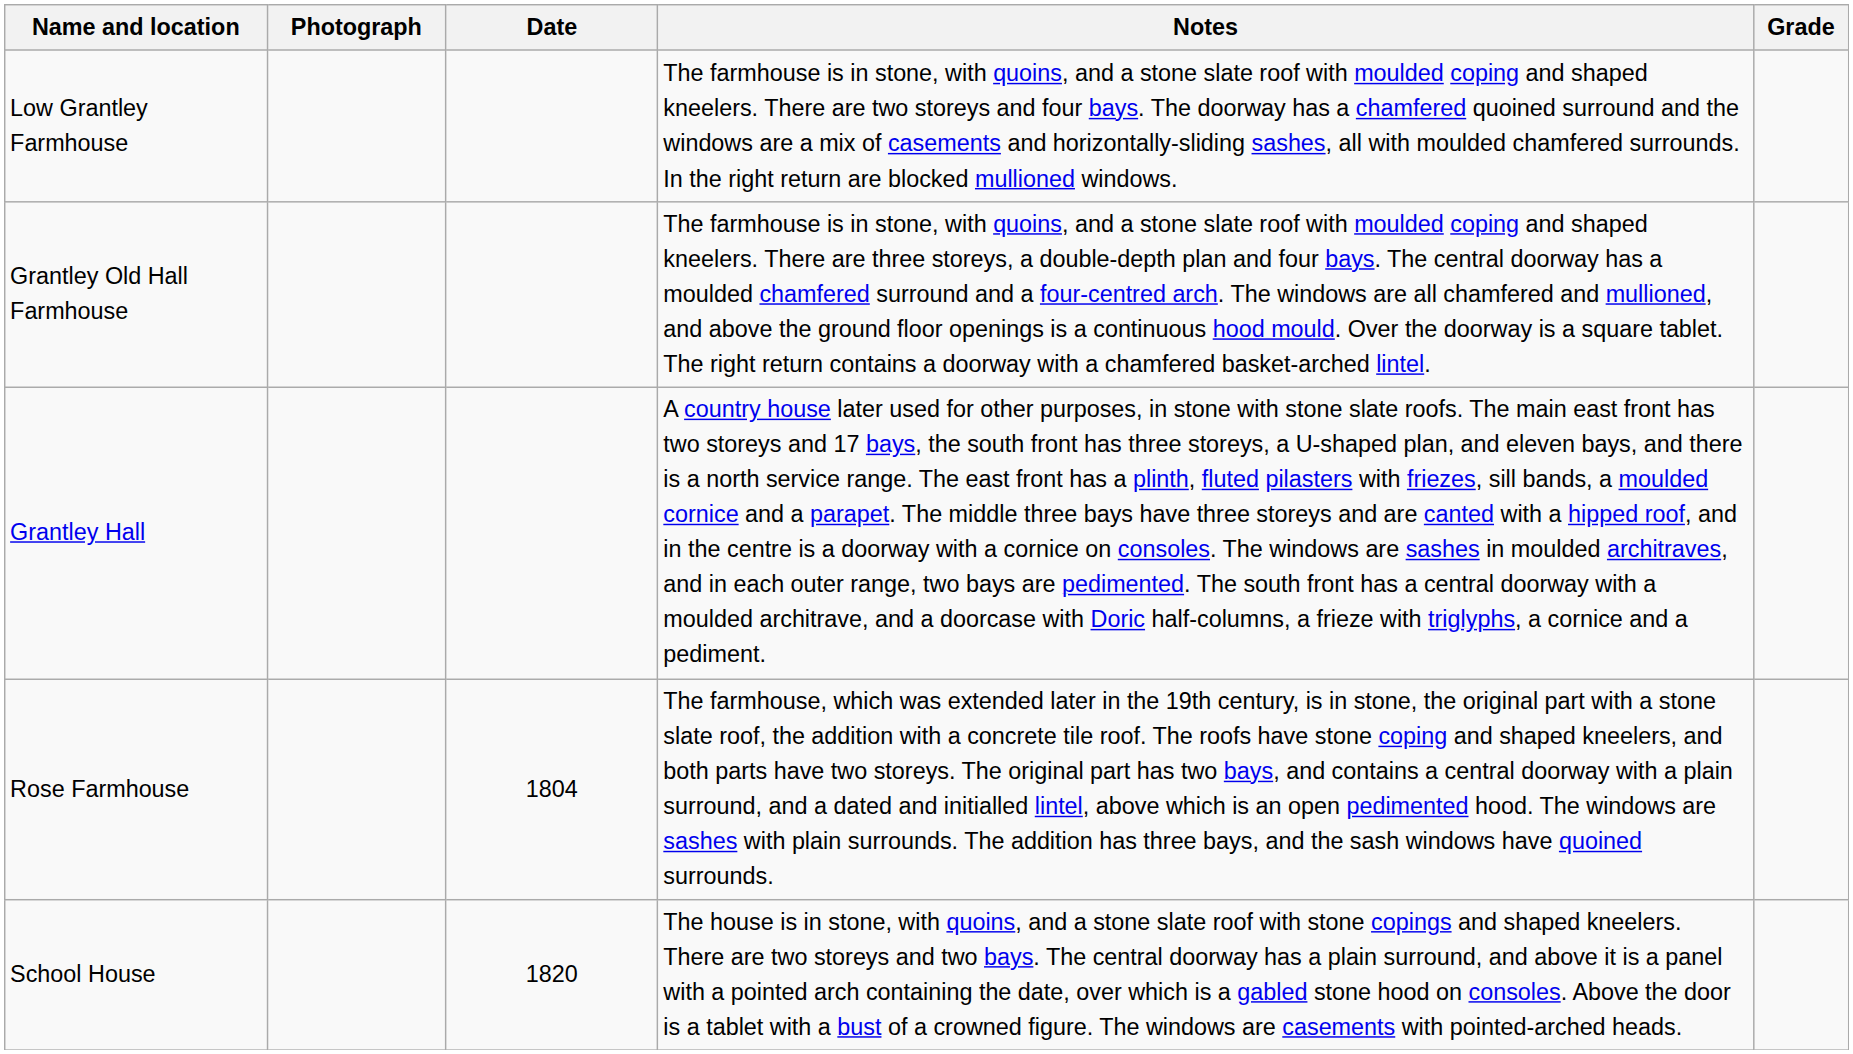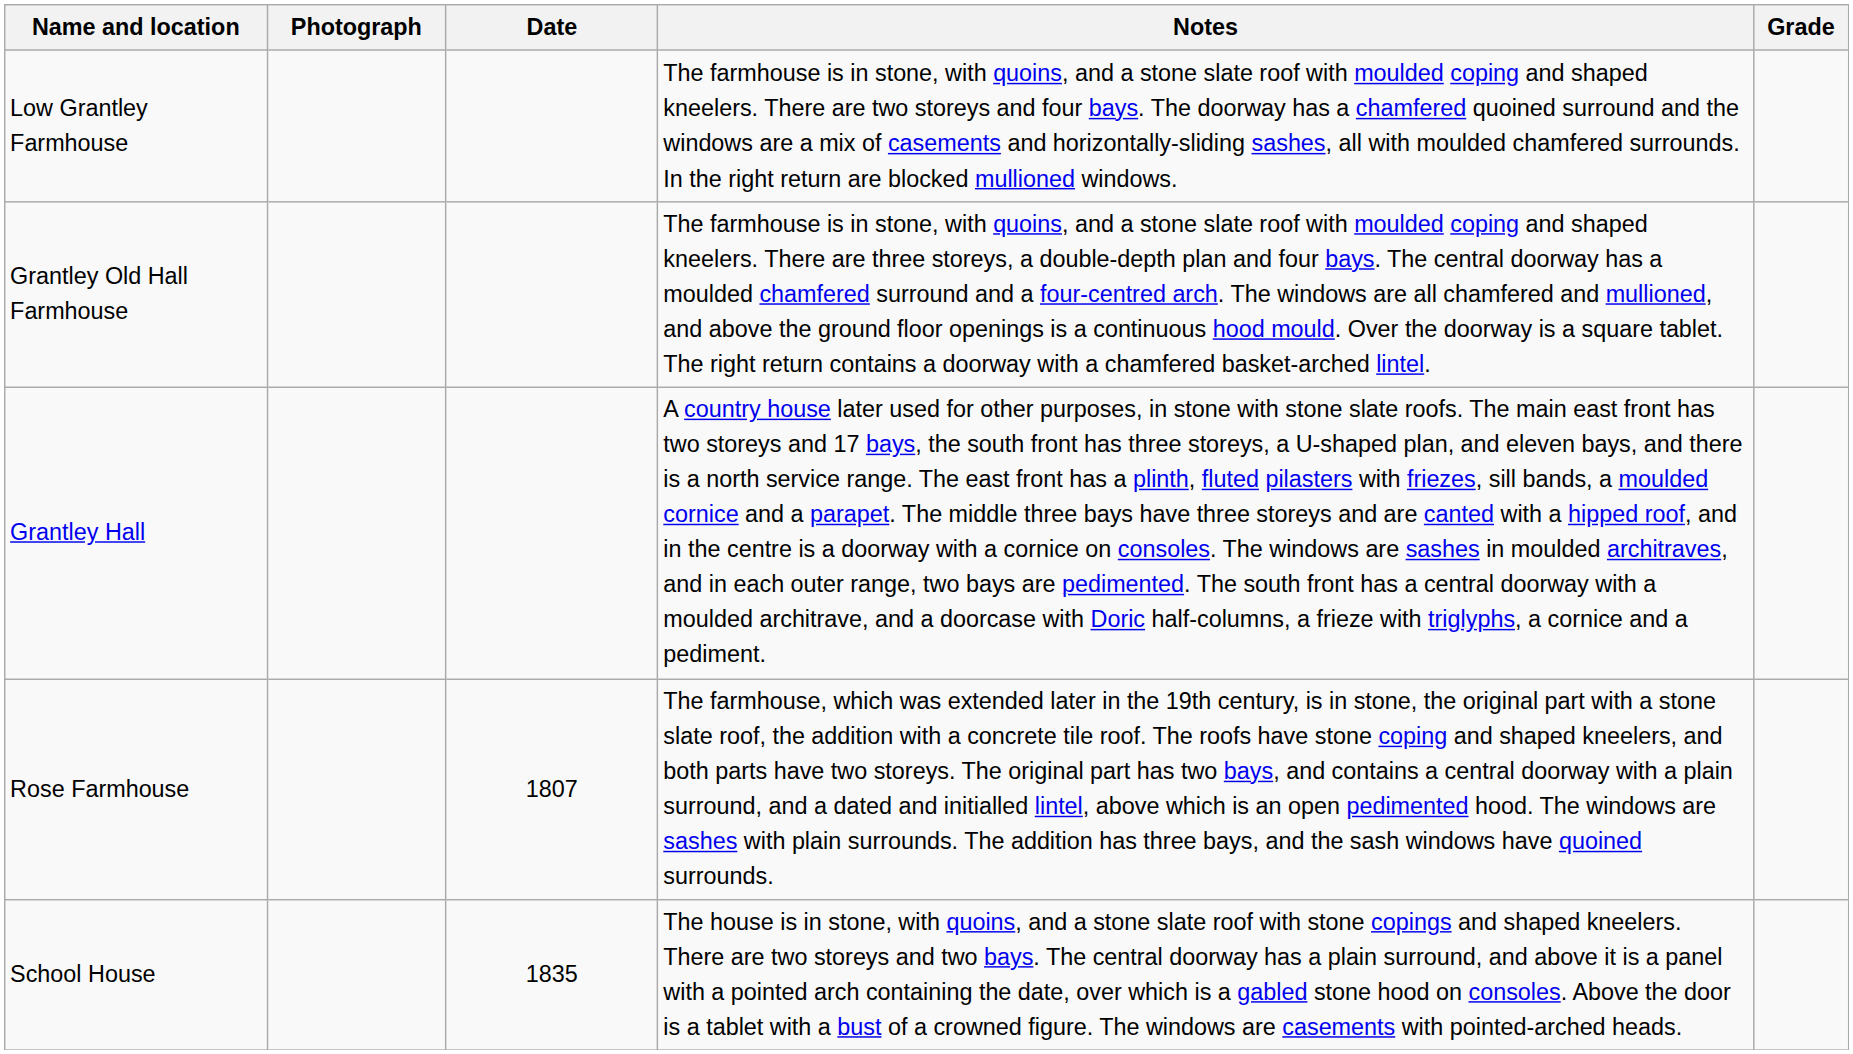 <table class="wikitable sortable plainrowheaders" style="width:100%; border:0px; text-align:left; line-height:150%">
 <tr>
 <th scope="col"  style="width:150px">Name and location</th>
 <th scope="col"  style="width:100px" class="unsortable">Photograph</th>
 <th scope="col"  style="width:120px">Date</th>
 <th scope="col"  style="width:650px" class="unsortable">Notes</th>
 <th scope="col"  style="width:50px">Grade</th>
 </tr>
 <tr>
 <td>Low Grantley Farmhouse<br><small></small></td>
 <td></td>
 <td align="center"></td>
 <td>The farmhouse is in stone, with <a href='#'>quoins</a>, and a stone slate roof with <a href='#'>moulded</a> <a href='#'>coping</a> and shaped kneelers.  There are two storeys and four <a href='#'>bays</a>.  The doorway has a <a href='#'>chamfered</a> quoined surround and the windows are a mix of <a href='#'>casements</a> and horizontally-sliding <a href='#'>sashes</a>, all with moulded chamfered surrounds.  In the right return are blocked <a href='#'>mullioned</a> windows.</td>
 <td align="center" ></td>
 </tr>
 <tr>
 <td>Grantley Old Hall Farmhouse<br><small></small></td>
 <td></td>
 <td align="center"></td>
 <td>The farmhouse is in stone, with <a href='#'>quoins</a>, and a stone slate roof with <a href='#'>moulded</a> <a href='#'>coping</a> and shaped kneelers.  There are three storeys, a double-depth plan and four <a href='#'>bays</a>.  The central doorway has a moulded <a href='#'>chamfered</a> surround and a <a href='#'>four-centred arch</a>.  The windows are all chamfered and <a href='#'>mullioned</a>, and above the ground floor openings is a continuous <a href='#'>hood mould</a>.  Over the doorway is a square tablet.  The right return contains a doorway with a chamfered basket-arched <a href='#'>lintel</a>.</td>
 <td align="center" ></td>
 </tr>
 <tr>
 <td><a href='#'>Grantley Hall</a><br><small></small></td>
 <td></td>
 <td align="center"></td>
 <td>A <a href='#'>country house</a> later used for other purposes, in stone with stone slate roofs.  The main east front has two storeys and 17 <a href='#'>bays</a>, the south front has three storeys, a U-shaped plan, and eleven bays, and there is a north service range.  The east front has a <a href='#'>plinth</a>, <a href='#'>fluted</a> <a href='#'>pilasters</a> with <a href='#'>friezes</a>, sill bands, a <a href='#'>moulded</a> <a href='#'>cornice</a> and a <a href='#'>parapet</a>.  The middle three bays have three storeys and are <a href='#'>canted</a> with a <a href='#'>hipped roof</a>, and in the centre is a doorway with a cornice on <a href='#'>consoles</a>.  The windows are <a href='#'>sashes</a> in moulded <a href='#'>architraves</a>, and in each outer range, two bays are <a href='#'>pedimented</a>.  The south front has a central doorway with a moulded architrave, and a doorcase with <a href='#'>Doric</a> half-columns, a frieze with <a href='#'>triglyphs</a>, a cornice and a pediment.</td>
 <td align="center" ></td>
 </tr>
 <tr>
 <td>Rose Farmhouse<br><small></small></td>
 <td></td>
-<td align="center">1804</td>
+<td align="center">1807</td>
 <td>The farmhouse, which was extended later in the 19th century, is in stone, the original part with a stone slate roof, the addition with a concrete tile roof.  The roofs have stone <a href='#'>coping</a> and shaped kneelers, and both parts have two storeys.  The original part has two <a href='#'>bays</a>, and contains a central doorway with a plain surround, and a dated and initialled <a href='#'>lintel</a>, above which is an open <a href='#'>pedimented</a> hood.  The windows are <a href='#'>sashes</a> with plain surrounds.  The addition has three bays, and the sash windows have <a href='#'>quoined</a> surrounds.</td>
 <td align="center" ></td>
 </tr>
 <tr>
 <td>School House<br><small></small></td>
 <td></td>
-<td align="center">1820</td>
+<td align="center">1835</td>
 <td>The house is in stone, with <a href='#'>quoins</a>, and a stone slate roof with stone <a href='#'>copings</a> and shaped kneelers.  There are two storeys and two <a href='#'>bays</a>.  The central doorway has a plain surround, and above it is a panel with a pointed arch containing the date, over which is a <a href='#'>gabled</a> stone hood on <a href='#'>consoles</a>.   Above the door is a tablet with a <a href='#'>bust</a> of a crowned figure.  The windows are <a href='#'>casements</a> with pointed-arched heads.</td>
 <td align="center" ></td>
 </tr>
 <tr>
 </tr>
 </table>
